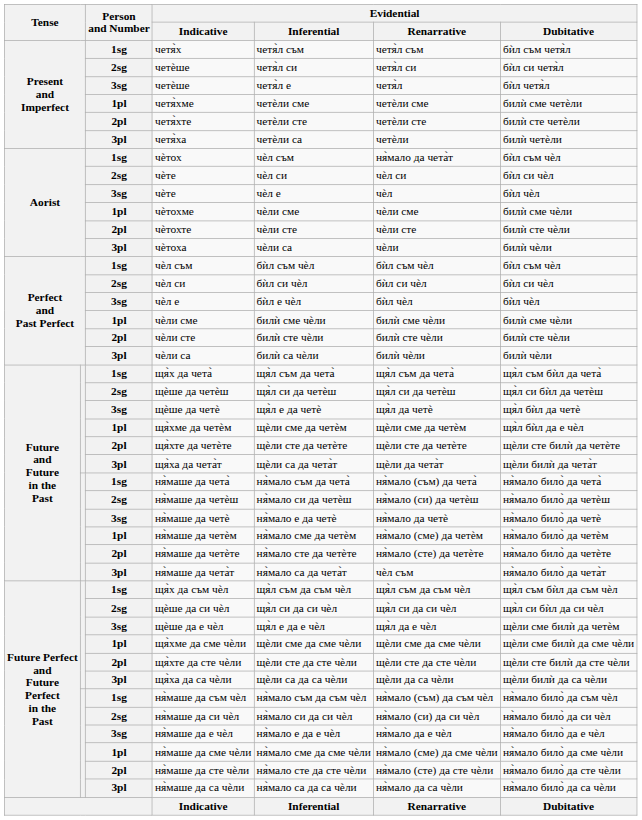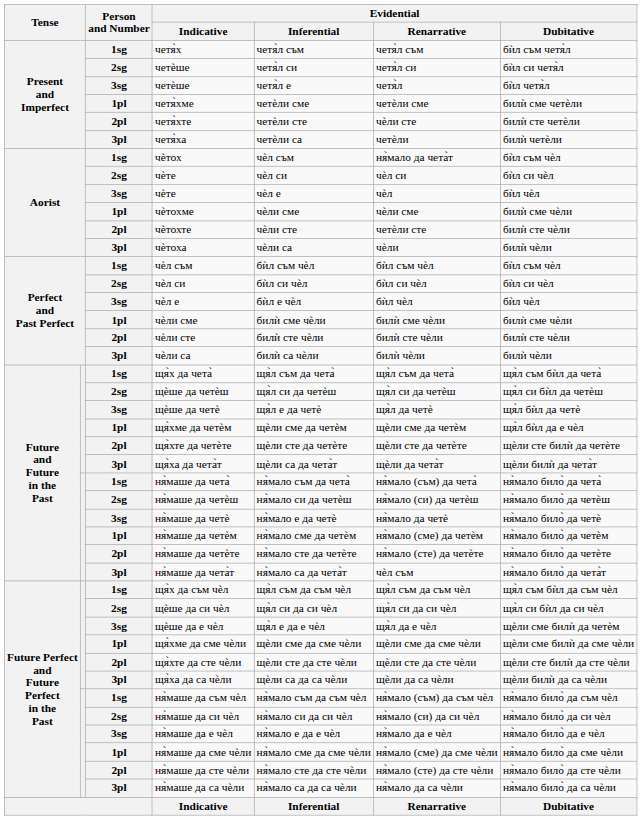 <table class="wikitable">
 <tr>
 <th rowspan="2" colspan="2">Tense</th>
 <th rowspan="2">Person <br>and Number</th>
 <th colspan="4">Evidential</th>
 </tr>
 <tr>
 <th>Indicative</th>
 <th>Inferential </th>
 <th>Renarrative</th>
 <th>Dubitative</th>
 </tr>
 <tr>
 <th rowspan="6" colspan="2">Present <br> and <br>Imperfect</th>
 <th>1sg</th>
 <td>четя̀х</td>
 <td>четя̀л съм</td>
 <td>четя̀л съм</td>
 <td>бѝл съм четя̀л</td>
 </tr>
 <tr>
 <th>2sg</th>
 <td>четѐше</td>
 <td>четя̀л си</td>
 <td>четя̀л си</td>
 <td>бѝл си четя̀л</td>
 </tr>
 <tr>
 <th>3sg</th>
 <td>четѐше</td>
 <td>четя̀л е</td>
 <td>четя̀л</td>
 <td>бѝл четя̀л</td>
 </tr>
 <tr>
 <th>1pl</th>
 <td>четя̀хме</td>
 <td>четѐли сме</td>
 <td>четѐли сме</td>
 <td>билѝ сме четѐли</td>
 </tr>
 <tr>
 <th>2pl</th>
 <td>четя̀хте</td>
 <td>четѐли сте</td>
-<td>четѐли сте</td>
+<td>чѐли сте</td>
 <td>билѝ сте четѐли</td>
 </tr>
 <tr>
 <th>3pl</th>
 <td>четя̀ха</td>
 <td>четѐли са</td>
 <td>четѐли</td>
 <td>билѝ  четѐли</td>
 </tr>
 <tr>
 <th colspan="2" rowspan="6">Aorist</th>
 <th>1sg</th>
 <td>чѐтох</td>
 <td>чѐл съм</td>
 <td>ня̀мало да чета̀т</td>
 <td>бѝл съм чѐл</td>
 </tr>
 <tr>
 <th>2sg</th>
 <td>чѐте</td>
 <td>чѐл си</td>
 <td>чѐл си</td>
 <td>бѝл си чѐл</td>
 </tr>
 <tr>
 <th>3sg</th>
 <td>чѐте</td>
 <td>чѐл е</td>
 <td>чѐл</td>
 <td>бѝл чѐл</td>
 </tr>
 <tr>
 <th>1pl</th>
 <td>чѐтохме</td>
 <td>чѐли сме</td>
 <td>чѐли сме</td>
 <td>билѝ сме чѐли</td>
 </tr>
 <tr>
 <th>2pl</th>
 <td>чѐтохте</td>
 <td>чѐли сте</td>
-<td>чѐли сте</td>
+<td>четѐли сте</td>
 <td>билѝ сте чѐли</td>
 </tr>
 <tr>
 <th>3pl</th>
 <td>чѐтоха</td>
 <td>чѐли са</td>
 <td>чѐли</td>
 <td>билѝ чѐли</td>
 </tr>
 <tr>
 <th rowspan="6" colspan="2">Perfect <br> and<br> Past Perfect</th>
 <th>1sg</th>
 <td>чѐл съм</td>
 <td>бѝл съм чѐл</td>
 <td>бѝл съм чѐл</td>
 <td>бѝл съм чѐл</td>
 </tr>
 <tr>
 <th>2sg</th>
 <td>чѐл си</td>
 <td>бѝл си чѐл</td>
 <td>бѝл си чѐл</td>
 <td>бѝл си чѐл</td>
 </tr>
 <tr>
 <th>3sg</th>
 <td>чѐл е</td>
 <td>бѝл е чѐл</td>
 <td>бѝл чѐл</td>
 <td>бѝл чѐл</td>
 </tr>
 <tr>
 <th>1pl</th>
 <td>чѐли сме</td>
 <td>билѝ сме чѐли</td>
 <td>билѝ сме чѐли</td>
 <td>билѝ сме чѐли</td>
 </tr>
 <tr>
 <th>2pl</th>
 <td>чѐли сте</td>
 <td>билѝ сте чѐли</td>
 <td>билѝ сте чѐли</td>
 <td>билѝ сте чѐли</td>
 </tr>
 <tr>
 <th>3pl</th>
 <td>чѐли са</td>
 <td>билѝ са чѐли</td>
 <td>билѝ чѐли</td>
 <td>билѝ чѐли</td>
 </tr>
 <tr>
 <th rowspan="12">Future<br>and<br>Future<br>in the<br>Past</th>
 <th rowspan="6"></th>
 <th>1sg</th>
 <td>щя̀х да чета̀</td>
 <td>щя̀л съм да чета̀</td>
 <td>щя̀л съм да чета̀</td>
 <td>щя̀л съм бѝл да чета̀</td>
 </tr>
 <tr>
 <th>2sg</th>
 <td>щѐше да четѐш</td>
 <td>щя̀л си да четѐш</td>
 <td>щя̀л си да четѐш</td>
 <td>щя̀л си бѝл да четѐш</td>
 </tr>
 <tr>
 <th>3sg</th>
 <td>щѐше да четѐ</td>
 <td>щя̀л е да четѐ</td>
 <td>щя̀л да четѐ</td>
 <td>щя̀л бѝл да четѐ</td>
 </tr>
 <tr>
 <th>1pl</th>
 <td>щя̀хме да четѐм</td>
 <td>щѐли сме да четѐм</td>
 <td>щѐли сме да четѐм</td>
 <td>щя̀л бѝл да е чѐл</td>
 </tr>
 <tr>
 <th>2pl</th>
 <td>щя̀хте да четѐте</td>
 <td>щѐли сте да четѐте</td>
 <td>щѐли сте да четѐте</td>
 <td>щѐли сте билѝ да четѐте</td>
 </tr>
 <tr>
 <th>3pl</th>
 <td>щя̀ха да чета̀т</td>
 <td>щѐли са да чета̀т</td>
 <td>щѐли да чета̀т</td>
 <td>щѐли билѝ да чета̀т</td>
 </tr>
 <tr>
 <th rowspan="6"></th>
 <th>1sg</th>
 <td>ня̀маше да чета̀</td>
 <td>ня̀мало съм да чета̀</td>
 <td>ня̀мало (съм) да чета̀</td>
 <td>ня̀мало било̀ да чета̀</td>
 </tr>
 <tr>
 <th>2sg</th>
 <td>ня̀маше да четѐш</td>
 <td>ня̀мало си да четѐш</td>
 <td>ня̀мало (си) да четѐш</td>
 <td>ня̀мало било̀ да четѐш</td>
 </tr>
 <tr>
 <th>3sg</th>
 <td>ня̀маше да четѐ</td>
 <td>ня̀мало е да четѐ</td>
 <td>ня̀мало да четѐ</td>
 <td>ня̀мало било̀ да четѐ</td>
 </tr>
 <tr>
 <th>1pl</th>
 <td>ня̀маше да четѐм</td>
 <td>ня̀мало сме да четѐм</td>
 <td>ня̀мало (сме) да четѐм</td>
 <td>ня̀мало било̀ да четѐм</td>
 </tr>
 <tr>
 <th>2pl</th>
 <td>ня̀маше да четѐте</td>
 <td>ня̀мало сте да четѐте</td>
 <td>ня̀мало (сте) да четѐте</td>
 <td>ня̀мало било̀ да четѐте</td>
 </tr>
 <tr>
 <th>3pl</th>
 <td>ня̀маше да чета̀т</td>
 <td>ня̀мало са да чета̀т</td>
 <td>чѐл съм</td>
 <td>ня̀мало било̀ да чета̀т</td>
 </tr>
 <tr>
 <th rowspan="12">Future Perfect<br>and<br>Future<br>Perfect<br>in the<br>Past</th>
 <th rowspan="6"></th>
 <th>1sg</th>
 <td>щя̀х да съм чѐл</td>
 <td>щя̀л съм да съм чѐл</td>
 <td>щя̀л съм да съм чѐл</td>
 <td>щя̀л съм бѝл да съм чѐл</td>
 </tr>
 <tr>
 <th>2sg</th>
 <td>щѐше да си чѐл</td>
 <td>щя̀л си да си чѐл</td>
 <td>щя̀л си да си чѐл</td>
 <td>щя̀л си бѝл да си чѐл</td>
 </tr>
 <tr>
 <th>3sg</th>
 <td>щѐше да е чѐл</td>
 <td>щя̀л е да е чѐл</td>
 <td>щя̀л да е чѐл</td>
 <td>щѐли сме билѝ да четѐм</td>
 </tr>
 <tr>
 <th>1pl</th>
 <td>щя̀хме да сме чѐли</td>
 <td>щѐли сме да сме чѐли</td>
 <td>щѐли сме да сме чѐли</td>
 <td>щѐли сме билѝ да сме чѐли</td>
 </tr>
 <tr>
 <th>2pl</th>
 <td>щя̀хте да сте чѐли</td>
 <td>щѐли сте да сте чѐли</td>
 <td>щѐли сте да сте чѐли</td>
 <td>щѐли сте билѝ да сте чѐли</td>
 </tr>
 <tr>
 <th>3pl</th>
 <td>щя̀ха да са чѐли</td>
 <td>щѐли са да са чѐли</td>
 <td>щѐли да са чѐли</td>
 <td>щѐли билѝ да са чѐли</td>
 </tr>
 <tr>
 <th rowspan="6"></th>
 <th>1sg</th>
 <td>ня̀маше да съм чѐл</td>
 <td>ня̀мало съм да съм чѐл</td>
 <td>ня̀мало (съм) да съм чѐл</td>
 <td>ня̀мало било̀ да съм чѐл</td>
 </tr>
 <tr>
 <th>2sg</th>
 <td>ня̀маше да си чѐл</td>
 <td>ня̀мало си да си чѐл</td>
 <td>ня̀мало (си) да си чѐл</td>
 <td>ня̀мало било̀ да си чѐл</td>
 </tr>
 <tr>
 <th>3sg</th>
 <td>ня̀маше да е чѐл</td>
 <td>ня̀мало е да е чѐл</td>
 <td>ня̀мало да е чѐл</td>
 <td>ня̀мало било̀ да е чѐл</td>
 </tr>
 <tr>
 <th>1pl</th>
 <td>ня̀маше да сме чѐли</td>
 <td>ня̀мало сме да сме чѐли</td>
 <td>ня̀мало (сме) да сме чѐли</td>
 <td>ня̀мало било̀ да сме чѐли</td>
 </tr>
 <tr>
 <th>2pl</th>
 <td>ня̀маше да сте чѐли</td>
 <td>ня̀мало сте да сте чѐли</td>
 <td>ня̀мало (сте) да сте чѐли</td>
 <td>ня̀мало било̀ да сте чѐли</td>
 </tr>
 <tr>
 <th>3pl</th>
 <td>ня̀маше да са чѐли</td>
 <td>ня̀мало са да са чѐли</td>
 <td>ня̀мало да са чѐли</td>
 <td>ня̀мало било̀ да са чѐли</td>
 </tr>
 <tr>
 <th colspan="3"> </th>
 <th>Indicative</th>
 <th>Inferential</th>
 <th>Renarrative</th>
 <th>Dubitative</th>
 </tr>
 </table>
